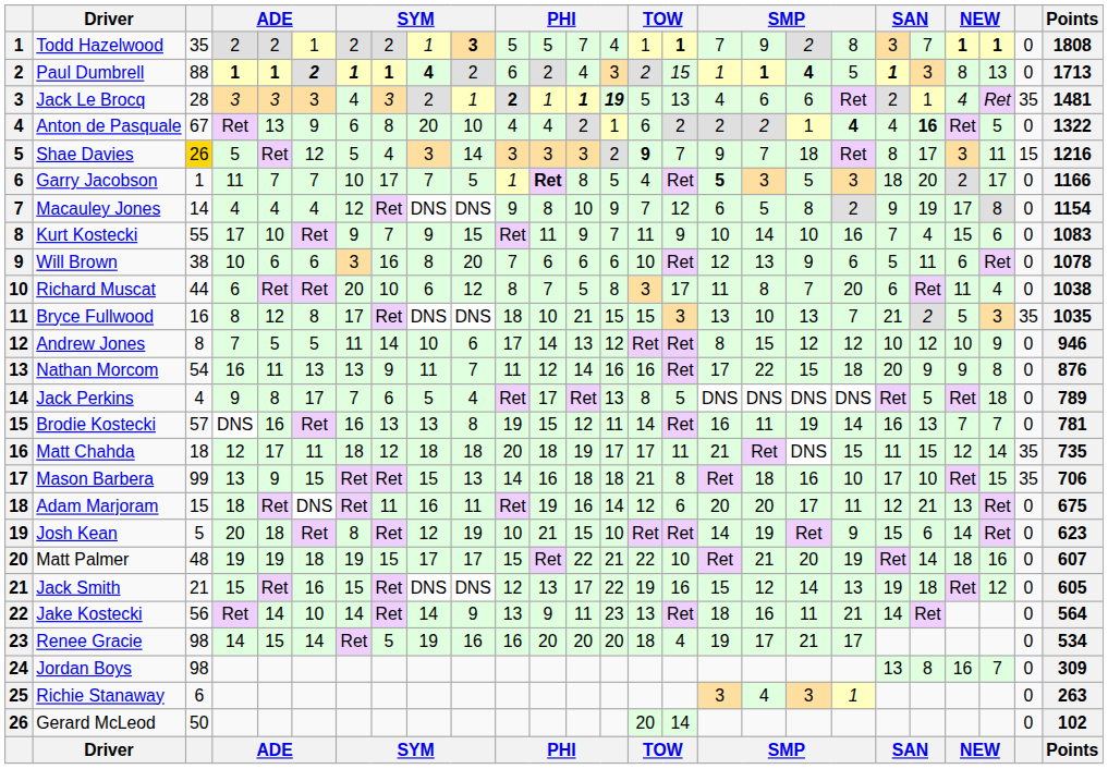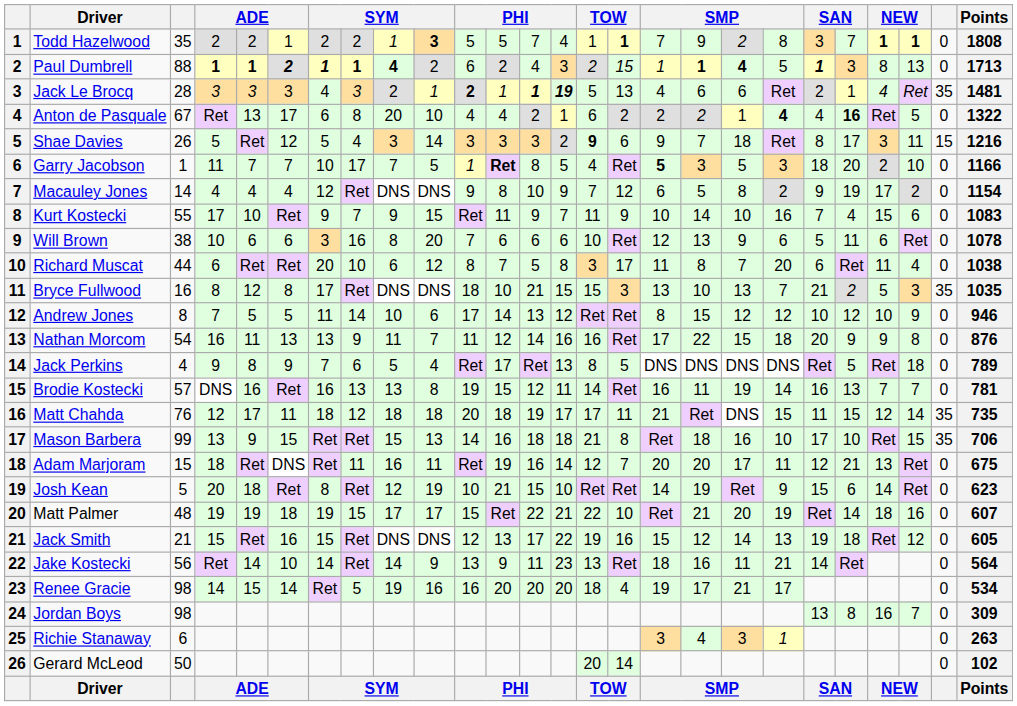 <table class="wikitable" style="font-size: 85%; text-align: center">
 <tr>
 <th valign="middle"> </th>
 <th valign="middle" width="150">Driver</th>
 <th valign="middle"></th>
 <th colspan="3" width="63px"><a href='#'>ADE</a><br></th>
 <th colspan="4" width="84px"><a href='#'>SYM</a><br></th>
 <th colspan="4" width="84px"><a href='#'>PHI</a><br></th>
 <th colspan="2" width="42px"><a href='#'>TOW</a><br></th>
 <th colspan="4" width="84px"><a href='#'>SMP</a><br></th>
 <th colspan="2" width="42px"><a href='#'>SAN</a><br></th>
 <th colspan="2" width="42px"><a href='#'>NEW</a><br></th>
 <th valign="middle"></th>
 <th>Points</th>
 </tr>
 <tr>
 <th>1</th>
 <td align="left"> <a href='#'>Todd Hazelwood</a></td>
 <td>35</td>
 <td style="background: #dfdfdf">2</td>
 <td style="background: #dfdfdf">2</td>
 <td style="background: #ffffbf">1</td>
 <td style="background: #dfdfdf">2</td>
 <td style="background: #dfdfdf">2</td>
 <td style="background: #ffffbf"><em>1</em></td>
 <td style="background: #ffdf9f"><strong>3</strong></td>
 <td style="background: #dfffdf">5</td>
 <td style="background: #dfffdf">5</td>
 <td style="background: #dfffdf">7</td>
 <td style="background: #dfffdf">4</td>
 <td style="background: #ffffbf">1</td>
 <td style="background: #ffffbf"><strong>1</strong></td>
 <td style="background: #dfffdf">7</td>
 <td style="background: #dfffdf">9</td>
 <td style="background: #dfdfdf"><em>2</em></td>
 <td style="background: #dfffdf">8</td>
 <td style="background: #ffdf9f">3</td>
 <td style="background: #dfffdf">7</td>
 <td style="background: #ffffbf"><strong>1</strong></td>
 <td style="background: #ffffbf"><strong>1</strong></td>
 <td>0</td>
 <th>1808</th>
 </tr>
 <tr>
 <th>2</th>
 <td align="left"> <a href='#'>Paul Dumbrell</a></td>
 <td>88</td>
 <td style="background: #ffffbf"><strong>1</strong></td>
 <td style="background: #ffffbf"><strong>1</strong></td>
 <td style="background: #dfdfdf"><strong><em>2</em></strong></td>
 <td style="background: #ffffbf"><strong><em>1</em></strong></td>
 <td style="background: #ffffbf"><strong>1</strong></td>
 <td style="background: #dfffdf"><strong>4</strong></td>
 <td style="background: #dfdfdf">2</td>
 <td style="background: #dfffdf">6</td>
 <td style="background: #dfdfdf">2</td>
 <td style="background: #dfffdf">4</td>
 <td style="background: #ffdf9f">3</td>
 <td style="background: #dfdfdf"><em>2</em></td>
 <td style="background: #dfffdf"><em>15</em></td>
 <td style="background: #ffffbf"><em>1</em></td>
 <td style="background: #ffffbf"><strong>1</strong></td>
 <td style="background: #dfffdf"><strong>4</strong></td>
 <td style="background: #dfffdf">5</td>
 <td style="background: #ffffbf"><strong><em>1</em></strong></td>
 <td style="background: #ffdf9f">3</td>
 <td style="background: #dfffdf">8</td>
 <td style="background: #dfffdf">13</td>
 <td>0</td>
 <th>1713</th>
 </tr>
 <tr>
 <th>3</th>
 <td align="left"> <a href='#'>Jack Le Brocq</a></td>
 <td>28</td>
 <td style="background: #ffdf9f"><em>3</em></td>
 <td style="background: #ffdf9f"><em>3</em></td>
 <td style="background: #ffdf9f">3</td>
 <td style="background: #dfffdf">4</td>
 <td style="background: #ffdf9f"><em>3</em></td>
 <td style="background: #dfdfdf">2</td>
 <td style="background: #ffffbf"><em>1</em></td>
 <td style="background: #dfdfdf"><strong>2</strong></td>
 <td style="background: #ffffbf"><em>1</em></td>
 <td style="background: #ffffbf"><strong><em>1</em></strong></td>
 <td style="background: #dfffdf"><strong><em>19</em></strong></td>
 <td style="background: #dfffdf">5</td>
 <td style="background: #dfffdf">13</td>
 <td style="background: #dfffdf">4</td>
 <td style="background: #dfffdf">6</td>
 <td style="background: #dfffdf">6</td>
 <td style="background: #efcfff">Ret</td>
 <td style="background: #dfdfdf">2</td>
 <td style="background: #ffffbf">1</td>
 <td style="background: #dfffdf"><em>4</em></td>
 <td style="background: #efcfff"><em>Ret</em></td>
 <td>35</td>
 <th>1481</th>
 </tr>
 <tr>
 <th>4</th>
 <td align="left" nowrap> <a href='#'>Anton de Pasquale</a></td>
 <td>67</td>
 <td style="background: #efcfff">Ret</td>
 <td style="background: #dfffdf">13</td>
-<td style="background: #dfffdf">9</td>
+<td style="background: #dfffdf">17</td>
 <td style="background: #dfffdf">6</td>
 <td style="background: #dfffdf">8</td>
 <td style="background: #dfffdf">20</td>
 <td style="background: #dfffdf">10</td>
 <td style="background: #dfffdf">4</td>
 <td style="background: #dfffdf">4</td>
 <td style="background: #dfdfdf">2</td>
 <td style="background: #ffffbf">1</td>
 <td style="background: #dfffdf">6</td>
 <td style="background: #dfdfdf">2</td>
 <td style="background: #dfdfdf">2</td>
 <td style="background: #dfdfdf"><em>2</em></td>
 <td style="background: #ffffbf">1</td>
 <td style="background: #dfffdf"><strong>4</strong></td>
 <td style="background: #dfffdf">4</td>
 <td style="background: #dfffdf"><strong>16</strong></td>
 <td style="background: #efcfff">Ret</td>
 <td style="background: #dfffdf">5</td>
 <td>0</td>
 <th>1322</th>
 </tr>
 <tr>
 <th>5</th>
 <td align="left"> <a href='#'>Shae Davies</a></td>
-<td style="background: gold;">26</td>
+<td>26</td>
 <td style="background: #dfffdf">5</td>
 <td style="background: #efcfff">Ret</td>
 <td style="background: #dfffdf">12</td>
 <td style="background: #dfffdf">5</td>
 <td style="background: #dfffdf">4</td>
 <td style="background: #ffdf9f">3</td>
 <td style="background: #dfffdf">14</td>
 <td style="background: #ffdf9f">3</td>
 <td style="background: #ffdf9f">3</td>
 <td style="background: #ffdf9f">3</td>
 <td style="background: #dfdfdf">2</td>
 <td style="background: #dfffdf"><strong>9</strong></td>
-<td style="background: #dfffdf">7</td>
+<td style="background: #dfffdf">6</td>
 <td style="background: #dfffdf">9</td>
 <td style="background: #dfffdf">7</td>
 <td style="background: #dfffdf">18</td>
 <td style="background: #efcfff">Ret</td>
 <td style="background: #dfffdf">8</td>
 <td style="background: #dfffdf">17</td>
 <td style="background: #ffdf9f">3</td>
 <td style="background: #dfffdf">11</td>
 <td>15</td>
 <th>1216</th>
 </tr>
 <tr>
 <th>6</th>
 <td align="left"> <a href='#'>Garry Jacobson</a></td>
 <td>1</td>
 <td style="background: #dfffdf">11</td>
 <td style="background: #dfffdf">7</td>
 <td style="background: #dfffdf">7</td>
 <td style="background: #dfffdf">10</td>
 <td style="background: #dfffdf">17</td>
 <td style="background: #dfffdf">7</td>
 <td style="background: #dfffdf">5</td>
 <td style="background: #ffffbf"><em>1</em></td>
 <td style="background: #efcfff"><strong>Ret</strong></td>
 <td style="background: #dfffdf">8</td>
 <td style="background: #dfffdf">5</td>
 <td style="background: #dfffdf">4</td>
 <td style="background: #efcfff">Ret</td>
 <td style="background: #dfffdf"><strong>5</strong></td>
 <td style="background: #ffdf9f">3</td>
 <td style="background: #dfffdf">5</td>
 <td style="background: #ffdf9f">3</td>
 <td style="background: #dfffdf">18</td>
 <td style="background: #dfffdf">20</td>
 <td style="background: #dfdfdf">2</td>
-<td style="background: #dfffdf">17</td>
+<td style="background: #dfffdf">10</td>
 <td>0</td>
 <th>1166</th>
 </tr>
 <tr>
 <th>7</th>
 <td align="left"> <a href='#'>Macauley Jones</a></td>
 <td>14</td>
 <td style="background: #dfffdf">4</td>
 <td style="background: #dfffdf">4</td>
 <td style="background: #dfffdf">4</td>
 <td style="background: #dfffdf">12</td>
 <td style="background: #efcfff">Ret</td>
 <td style="background: #ffffff">DNS</td>
 <td style="background: #ffffff">DNS</td>
 <td style="background: #dfffdf">9</td>
 <td style="background: #dfffdf">8</td>
 <td style="background: #dfffdf">10</td>
 <td style="background: #dfffdf">9</td>
 <td style="background: #dfffdf">7</td>
 <td style="background: #dfffdf">12</td>
 <td style="background: #dfffdf">6</td>
 <td style="background: #dfffdf">5</td>
 <td style="background: #dfffdf">8</td>
 <td style="background: #dfdfdf">2</td>
 <td style="background: #dfffdf">9</td>
 <td style="background: #dfffdf">19</td>
 <td style="background: #dfffdf">17</td>
-<td style="background: #dfdfdf">8</td>
+<td style="background: #dfdfdf">2</td>
 <td>0</td>
 <th>1154</th>
 </tr>
 <tr>
 <th>8</th>
 <td align="left"> <a href='#'>Kurt Kostecki</a></td>
 <td>55</td>
 <td style="background: #dfffdf">17</td>
 <td style="background: #dfffdf">10</td>
 <td style="background: #efcfff">Ret</td>
 <td style="background: #dfffdf">9</td>
 <td style="background: #dfffdf">7</td>
 <td style="background: #dfffdf">9</td>
 <td style="background: #dfffdf">15</td>
 <td style="background: #efcfff">Ret</td>
 <td style="background: #dfffdf">11</td>
 <td style="background: #dfffdf">9</td>
 <td style="background: #dfffdf">7</td>
 <td style="background: #dfffdf">11</td>
 <td style="background: #dfffdf">9</td>
 <td style="background: #dfffdf">10</td>
 <td style="background: #dfffdf">14</td>
 <td style="background: #dfffdf">10</td>
 <td style="background: #dfffdf">16</td>
 <td style="background: #dfffdf">7</td>
 <td style="background: #dfffdf">4</td>
 <td style="background: #dfffdf">15</td>
 <td style="background: #dfffdf">6</td>
 <td>0</td>
 <th>1083</th>
 </tr>
 <tr>
 <th>9</th>
 <td align="left"> <a href='#'>Will Brown</a></td>
 <td>38</td>
 <td style="background: #dfffdf">10</td>
 <td style="background: #dfffdf">6</td>
 <td style="background: #dfffdf">6</td>
 <td style="background: #ffdf9f">3</td>
 <td style="background: #dfffdf">16</td>
 <td style="background: #dfffdf">8</td>
 <td style="background: #dfffdf">20</td>
 <td style="background: #dfffdf">7</td>
 <td style="background: #dfffdf">6</td>
 <td style="background: #dfffdf">6</td>
 <td style="background: #dfffdf">6</td>
 <td style="background: #dfffdf">10</td>
 <td style="background: #efcfff">Ret</td>
 <td style="background: #dfffdf">12</td>
 <td style="background: #dfffdf">13</td>
 <td style="background: #dfffdf">9</td>
 <td style="background: #dfffdf">6</td>
 <td style="background: #dfffdf">5</td>
 <td style="background: #dfffdf">11</td>
 <td style="background: #dfffdf">6</td>
 <td style="background: #efcfff">Ret</td>
 <td>0</td>
 <th>1078</th>
 </tr>
 <tr>
 <th>10</th>
 <td align="left"> <a href='#'>Richard Muscat</a></td>
 <td>44</td>
 <td style="background: #dfffdf">6</td>
 <td style="background: #efcfff">Ret</td>
 <td style="background: #efcfff">Ret</td>
 <td style="background: #dfffdf">20</td>
 <td style="background: #dfffdf">10</td>
 <td style="background: #dfffdf">6</td>
 <td style="background: #dfffdf">12</td>
 <td style="background: #dfffdf">8</td>
 <td style="background: #dfffdf">7</td>
 <td style="background: #dfffdf">5</td>
 <td style="background: #dfffdf">8</td>
 <td style="background: #ffdf9f">3</td>
 <td style="background: #dfffdf">17</td>
 <td style="background: #dfffdf">11</td>
 <td style="background: #dfffdf">8</td>
 <td style="background: #dfffdf">7</td>
 <td style="background: #dfffdf">20</td>
 <td style="background: #dfffdf">6</td>
 <td style="background: #efcfff">Ret</td>
 <td style="background: #dfffdf">11</td>
 <td style="background: #dfffdf">4</td>
 <td>0</td>
 <th>1038</th>
 </tr>
 <tr>
 <th>11</th>
 <td align="left"> <a href='#'>Bryce Fullwood</a></td>
 <td>16</td>
 <td style="background: #dfffdf">8</td>
 <td style="background: #dfffdf">12</td>
 <td style="background: #dfffdf">8</td>
 <td style="background: #dfffdf">17</td>
 <td style="background: #efcfff">Ret</td>
 <td style="background: #ffffff">DNS</td>
 <td style="background: #ffffff">DNS</td>
 <td style="background: #dfffdf">18</td>
 <td style="background: #dfffdf">10</td>
 <td style="background: #dfffdf">21</td>
 <td style="background: #dfffdf">15</td>
 <td style="background: #dfffdf">15</td>
 <td style="background: #ffdf9f">3</td>
 <td style="background: #dfffdf">13</td>
 <td style="background: #dfffdf">10</td>
 <td style="background: #dfffdf">13</td>
 <td style="background: #dfffdf">7</td>
 <td style="background: #dfffdf">21</td>
 <td style="background: #dfdfdf"><em>2</em></td>
 <td style="background: #dfffdf">5</td>
 <td style="background: #ffdf9f">3</td>
 <td>35</td>
 <th>1035</th>
 </tr>
 <tr>
 <th>12</th>
 <td align="left"> <a href='#'>Andrew Jones</a></td>
 <td>8</td>
 <td style="background: #dfffdf">7</td>
 <td style="background: #dfffdf">5</td>
 <td style="background: #dfffdf">5</td>
 <td style="background: #dfffdf">11</td>
 <td style="background: #dfffdf">14</td>
 <td style="background: #dfffdf">10</td>
 <td style="background: #dfffdf">6</td>
 <td style="background: #dfffdf">17</td>
 <td style="background: #dfffdf">14</td>
 <td style="background: #dfffdf">13</td>
 <td style="background: #dfffdf">12</td>
 <td style="background: #efcfff">Ret</td>
 <td style="background: #efcfff">Ret</td>
 <td style="background: #dfffdf">8</td>
 <td style="background: #dfffdf">15</td>
 <td style="background: #dfffdf">12</td>
 <td style="background: #dfffdf">12</td>
 <td style="background: #dfffdf">10</td>
 <td style="background: #dfffdf">12</td>
 <td style="background: #dfffdf">10</td>
 <td style="background: #dfffdf">9</td>
 <td>0</td>
 <th>946</th>
 </tr>
 <tr>
 <th>13</th>
 <td align="left"> <a href='#'>Nathan Morcom</a></td>
 <td>54</td>
 <td style="background: #dfffdf">16</td>
 <td style="background: #dfffdf">11</td>
 <td style="background: #dfffdf">13</td>
 <td style="background: #dfffdf">13</td>
 <td style="background: #dfffdf">9</td>
 <td style="background: #dfffdf">11</td>
 <td style="background: #dfffdf">7</td>
 <td style="background: #dfffdf">11</td>
 <td style="background: #dfffdf">12</td>
 <td style="background: #dfffdf">14</td>
 <td style="background: #dfffdf">16</td>
 <td style="background: #dfffdf">16</td>
 <td style="background: #efcfff">Ret</td>
 <td style="background: #dfffdf">17</td>
 <td style="background: #dfffdf">22</td>
 <td style="background: #dfffdf">15</td>
 <td style="background: #dfffdf">18</td>
 <td style="background: #dfffdf">20</td>
 <td style="background: #dfffdf">9</td>
 <td style="background: #dfffdf">9</td>
 <td style="background: #dfffdf">8</td>
 <td>0</td>
 <th>876</th>
 </tr>
 <tr>
 <th>14</th>
 <td align="left"> <a href='#'>Jack Perkins</a></td>
 <td>4</td>
 <td style="background: #dfffdf">9</td>
 <td style="background: #dfffdf">8</td>
-<td style="background: #dfffdf">17</td>
+<td style="background: #dfffdf">9</td>
 <td style="background: #dfffdf">7</td>
 <td style="background: #dfffdf">6</td>
 <td style="background: #dfffdf">5</td>
 <td style="background: #dfffdf">4</td>
 <td style="background: #efcfff">Ret</td>
 <td style="background: #dfffdf">17</td>
 <td style="background: #efcfff">Ret</td>
 <td style="background: #dfffdf">13</td>
 <td style="background: #dfffdf">8</td>
 <td style="background: #dfffdf">5</td>
 <td style="background: #ffffff">DNS</td>
 <td style="background: #ffffff">DNS</td>
 <td style="background: #ffffff">DNS</td>
 <td style="background: #ffffff">DNS</td>
 <td style="background: #efcfff">Ret</td>
 <td style="background: #dfffdf">5</td>
 <td style="background: #efcfff">Ret</td>
 <td style="background: #dfffdf">18</td>
 <td>0</td>
 <th>789</th>
 </tr>
 <tr>
 <th>15</th>
 <td align="left"> <a href='#'>Brodie Kostecki</a></td>
 <td>57</td>
 <td style="background: #ffffff">DNS</td>
 <td style="background: #dfffdf">16</td>
 <td style="background: #efcfff">Ret</td>
 <td style="background: #dfffdf">16</td>
 <td style="background: #dfffdf">13</td>
 <td style="background: #dfffdf">13</td>
 <td style="background: #dfffdf">8</td>
 <td style="background: #dfffdf">19</td>
 <td style="background: #dfffdf">15</td>
 <td style="background: #dfffdf">12</td>
 <td style="background: #dfffdf">11</td>
 <td style="background: #dfffdf">14</td>
 <td style="background: #efcfff">Ret</td>
 <td style="background: #dfffdf">16</td>
 <td style="background: #dfffdf">11</td>
 <td style="background: #dfffdf">19</td>
 <td style="background: #dfffdf">14</td>
 <td style="background: #dfffdf">16</td>
 <td style="background: #dfffdf">13</td>
 <td style="background: #dfffdf">7</td>
 <td style="background: #dfffdf">7</td>
 <td>0</td>
 <th>781</th>
 </tr>
 <tr>
 <th>16</th>
 <td align="left"> <a href='#'>Matt Chahda</a></td>
-<td>18</td>
+<td>76</td>
 <td style="background: #dfffdf">12</td>
 <td style="background: #dfffdf">17</td>
 <td style="background: #dfffdf">11</td>
 <td style="background: #dfffdf">18</td>
 <td style="background: #dfffdf">12</td>
 <td style="background: #dfffdf">18</td>
 <td style="background: #dfffdf">18</td>
 <td style="background: #dfffdf">20</td>
 <td style="background: #dfffdf">18</td>
 <td style="background: #dfffdf">19</td>
 <td style="background: #dfffdf">17</td>
 <td style="background: #dfffdf">17</td>
 <td style="background: #dfffdf">11</td>
 <td style="background: #dfffdf">21</td>
 <td style="background: #efcfff">Ret</td>
 <td style="background: #ffffff">DNS</td>
 <td style="background: #dfffdf">15</td>
 <td style="background: #dfffdf">11</td>
 <td style="background: #dfffdf">15</td>
 <td style="background: #dfffdf">12</td>
 <td style="background: #dfffdf">14</td>
 <td>35</td>
 <th>735</th>
 </tr>
 <tr>
 <th>17</th>
 <td align="left"> <a href='#'>Mason Barbera</a></td>
 <td>99</td>
 <td style="background: #dfffdf">13</td>
 <td style="background: #dfffdf">9</td>
 <td style="background: #dfffdf">15</td>
 <td style="background: #efcfff">Ret</td>
 <td style="background: #efcfff">Ret</td>
 <td style="background: #dfffdf">15</td>
 <td style="background: #dfffdf">13</td>
 <td style="background: #dfffdf">14</td>
 <td style="background: #dfffdf">16</td>
 <td style="background: #dfffdf">18</td>
 <td style="background: #dfffdf">18</td>
 <td style="background: #dfffdf">21</td>
 <td style="background: #dfffdf">8</td>
 <td style="background: #efcfff">Ret</td>
 <td style="background: #dfffdf">18</td>
 <td style="background: #dfffdf">16</td>
 <td style="background: #dfffdf">10</td>
 <td style="background: #dfffdf">17</td>
 <td style="background: #dfffdf">10</td>
 <td style="background: #efcfff">Ret</td>
 <td style="background: #dfffdf">15</td>
 <td>35</td>
 <th>706</th>
 </tr>
 <tr>
 <th>18</th>
 <td align="left"> <a href='#'>Adam Marjoram</a></td>
 <td>15</td>
 <td style="background: #dfffdf">18</td>
 <td style="background: #efcfff">Ret</td>
 <td style="background: #ffffff">DNS</td>
 <td style="background: #efcfff">Ret</td>
 <td style="background: #dfffdf">11</td>
 <td style="background: #dfffdf">16</td>
 <td style="background: #dfffdf">11</td>
 <td style="background: #efcfff">Ret</td>
 <td style="background: #dfffdf">19</td>
 <td style="background: #dfffdf">16</td>
 <td style="background: #dfffdf">14</td>
 <td style="background: #dfffdf">12</td>
-<td style="background: #dfffdf">6</td>
+<td style="background: #dfffdf">7</td>
 <td style="background: #dfffdf">20</td>
 <td style="background: #dfffdf">20</td>
 <td style="background: #dfffdf">17</td>
 <td style="background: #dfffdf">11</td>
 <td style="background: #dfffdf">12</td>
 <td style="background: #dfffdf">21</td>
 <td style="background: #dfffdf">13</td>
 <td style="background: #efcfff">Ret</td>
 <td>0</td>
 <th>675</th>
 </tr>
 <tr>
 <th>19</th>
 <td align="left"> <a href='#'>Josh Kean</a></td>
 <td>5</td>
 <td style="background: #dfffdf">20</td>
 <td style="background: #dfffdf">18</td>
 <td style="background: #efcfff">Ret</td>
 <td style="background: #dfffdf">8</td>
 <td style="background: #efcfff">Ret</td>
 <td style="background: #dfffdf">12</td>
 <td style="background: #dfffdf">19</td>
 <td style="background: #dfffdf">10</td>
 <td style="background: #dfffdf">21</td>
 <td style="background: #dfffdf">15</td>
 <td style="background: #dfffdf">10</td>
 <td style="background: #efcfff">Ret</td>
 <td style="background: #efcfff">Ret</td>
 <td style="background: #dfffdf">14</td>
 <td style="background: #dfffdf">19</td>
 <td style="background: #efcfff">Ret</td>
 <td style="background: #dfffdf">9</td>
 <td style="background: #dfffdf">15</td>
 <td style="background: #dfffdf">6</td>
 <td style="background: #dfffdf">14</td>
 <td style="background: #efcfff">Ret</td>
 <td>0</td>
 <th>623</th>
 </tr>
 <tr>
 <th>20</th>
 <td align="left"> Matt Palmer</td>
 <td>48</td>
 <td style="background: #dfffdf">19</td>
 <td style="background: #dfffdf">19</td>
 <td style="background: #dfffdf">18</td>
 <td style="background: #dfffdf">19</td>
 <td style="background: #dfffdf">15</td>
 <td style="background: #dfffdf">17</td>
 <td style="background: #dfffdf">17</td>
 <td style="background: #dfffdf">15</td>
 <td style="background: #efcfff">Ret</td>
 <td style="background: #dfffdf">22</td>
 <td style="background: #dfffdf">21</td>
 <td style="background: #dfffdf">22</td>
 <td style="background: #dfffdf">10</td>
 <td style="background: #efcfff">Ret</td>
 <td style="background: #dfffdf">21</td>
 <td style="background: #dfffdf">20</td>
 <td style="background: #dfffdf">19</td>
 <td style="background: #efcfff">Ret</td>
 <td style="background: #dfffdf">14</td>
 <td style="background: #dfffdf">18</td>
 <td style="background: #dfffdf">16</td>
 <td>0</td>
 <th>607</th>
 </tr>
 <tr>
 <th>21</th>
 <td align="left"> <a href='#'>Jack Smith</a></td>
 <td>21</td>
 <td style="background: #dfffdf">15</td>
 <td style="background: #efcfff">Ret</td>
 <td style="background: #dfffdf">16</td>
 <td style="background: #dfffdf">15</td>
 <td style="background: #efcfff">Ret</td>
 <td style="background: #ffffff">DNS</td>
 <td style="background: #ffffff">DNS</td>
 <td style="background: #dfffdf">12</td>
 <td style="background: #dfffdf">13</td>
 <td style="background: #dfffdf">17</td>
 <td style="background: #dfffdf">22</td>
 <td style="background: #dfffdf">19</td>
 <td style="background: #dfffdf">16</td>
 <td style="background: #dfffdf">15</td>
 <td style="background: #dfffdf">12</td>
 <td style="background: #dfffdf">14</td>
 <td style="background: #dfffdf">13</td>
 <td style="background: #dfffdf">19</td>
 <td style="background: #dfffdf">18</td>
 <td style="background: #efcfff">Ret</td>
 <td style="background: #dfffdf">12</td>
 <td>0</td>
 <th>605</th>
 </tr>
 <tr>
 <th>22</th>
 <td align="left"> <a href='#'>Jake Kostecki</a></td>
 <td>56</td>
 <td style="background: #efcfff">Ret</td>
 <td style="background: #dfffdf">14</td>
 <td style="background: #dfffdf">10</td>
 <td style="background: #dfffdf">14</td>
 <td style="background: #efcfff">Ret</td>
 <td style="background: #dfffdf">14</td>
 <td style="background: #dfffdf">9</td>
 <td style="background: #dfffdf">13</td>
 <td style="background: #dfffdf">9</td>
 <td style="background: #dfffdf">11</td>
 <td style="background: #dfffdf">23</td>
 <td style="background: #dfffdf">13</td>
 <td style="background: #efcfff">Ret</td>
 <td style="background: #dfffdf">18</td>
 <td style="background: #dfffdf">16</td>
 <td style="background: #dfffdf">11</td>
 <td style="background: #dfffdf">21</td>
 <td style="background: #dfffdf">14</td>
 <td style="background: #efcfff">Ret</td>
 <td></td>
 <td></td>
 <td>0</td>
 <th>564</th>
 </tr>
 <tr>
 <th>23</th>
 <td align="left"> <a href='#'>Renee Gracie</a></td>
 <td>98</td>
 <td style="background: #dfffdf">14</td>
 <td style="background: #dfffdf">15</td>
 <td style="background: #dfffdf">14</td>
 <td style="background: #efcfff">Ret</td>
 <td style="background: #dfffdf">5</td>
 <td style="background: #dfffdf">19</td>
 <td style="background: #dfffdf">16</td>
 <td style="background: #dfffdf">16</td>
 <td style="background: #dfffdf">20</td>
 <td style="background: #dfffdf">20</td>
 <td style="background: #dfffdf">20</td>
 <td style="background: #dfffdf">18</td>
 <td style="background: #dfffdf">4</td>
 <td style="background: #dfffdf">19</td>
 <td style="background: #dfffdf">17</td>
 <td style="background: #dfffdf">21</td>
 <td style="background: #dfffdf">17</td>
 <td></td>
 <td></td>
 <td></td>
 <td></td>
 <td>0</td>
 <th>534</th>
 </tr>
 <tr>
 <th>24</th>
 <td align="left"> <a href='#'>Jordan Boys</a></td>
 <td>98</td>
 <td></td>
 <td></td>
 <td></td>
 <td></td>
 <td></td>
 <td></td>
 <td></td>
 <td></td>
 <td></td>
 <td></td>
 <td></td>
 <td></td>
 <td></td>
 <td></td>
 <td></td>
 <td></td>
 <td></td>
 <td style="background: #dfffdf">13</td>
 <td style="background: #dfffdf">8</td>
 <td style="background: #dfffdf">16</td>
 <td style="background: #dfffdf">7</td>
 <td>0</td>
 <th>309</th>
 </tr>
 <tr>
 <th>25</th>
 <td align="left"> <a href='#'>Richie Stanaway</a></td>
 <td>6</td>
 <td></td>
 <td></td>
 <td></td>
 <td></td>
 <td></td>
 <td></td>
 <td></td>
 <td></td>
 <td></td>
 <td></td>
 <td></td>
 <td></td>
 <td></td>
 <td style="background: #ffdf9f">3</td>
 <td style="background: #dfffdf">4</td>
 <td style="background: #ffdf9f">3</td>
 <td style="background: #ffffbf"><em>1</em></td>
 <td></td>
 <td></td>
 <td></td>
 <td></td>
 <td>0</td>
 <th>263</th>
 </tr>
 <tr>
 <th>26</th>
 <td align="left"> Gerard McLeod</td>
 <td>50</td>
 <td></td>
 <td></td>
 <td></td>
 <td></td>
 <td></td>
 <td></td>
 <td></td>
 <td></td>
 <td></td>
 <td></td>
 <td></td>
 <td style="background: #dfffdf">20</td>
 <td style="background: #dfffdf">14</td>
 <td></td>
 <td></td>
 <td></td>
 <td></td>
 <td></td>
 <td></td>
 <td></td>
 <td></td>
 <td>0</td>
 <th>102</th>
 </tr>
 <tr>
 <th valign="middle"></th>
 <th valign="middle" width="150">Driver</th>
 <th valign="middle"></th>
 <th colspan="3" width="63px"><a href='#'>ADE</a><br></th>
 <th colspan="4" width="84px"><a href='#'>SYM</a><br></th>
 <th colspan="4" width="84px"><a href='#'>PHI</a><br></th>
 <th colspan="2" width="42px"><a href='#'>TOW</a><br></th>
 <th colspan="4" width="84px"><a href='#'>SMP</a><br></th>
 <th colspan="2" width="42px"><a href='#'>SAN</a><br></th>
 <th colspan="2" width="42px"><a href='#'>NEW</a><br></th>
 <th valign="middle"></th>
 <th>Points</th>
 </tr>
 </table>
